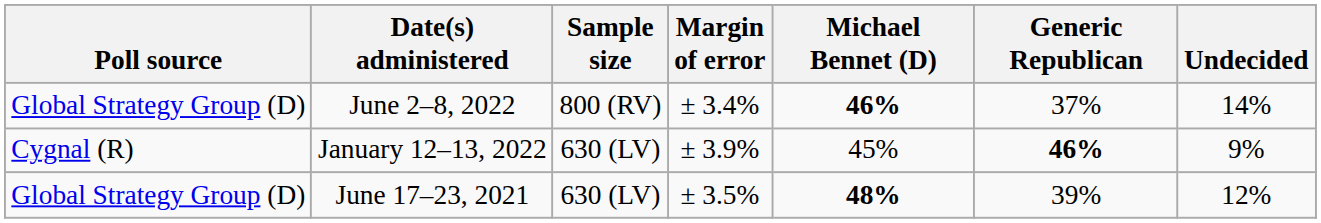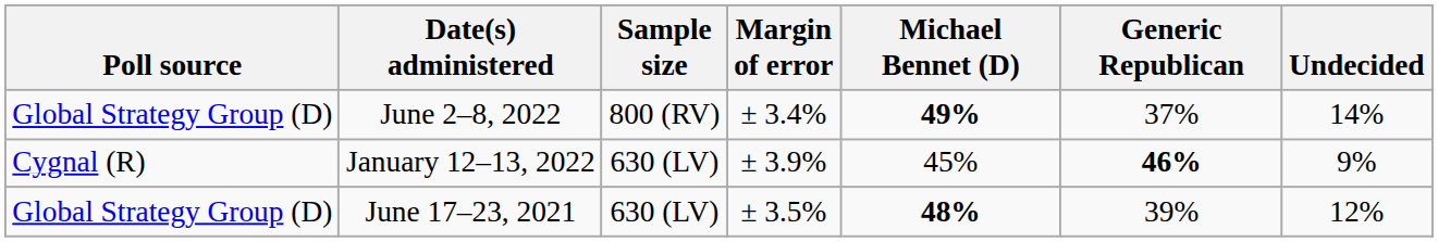 <table class="wikitable" style="font-size:90%;text-align:center;">
 <tr valign=bottom>
 <th>Poll source</th>
 <th>Date(s)<br>administered</th>
 <th>Sample<br>size</th>
 <th>Margin<br>of error</th>
 <th style="width:100px;">Michael<br>Bennet (D)</th>
 <th style="width:100px;">Generic<br>Republican</th>
 <th>Undecided</th>
 </tr>
 <tr>
 <td style="text-align:left;"><a href='#'>Global Strategy Group</a> (D)</td>
 <td>June 2–8, 2022</td>
 <td>800 (RV)</td>
 <td>± 3.4%</td>
-<td><strong>46%</strong></td>
+<td><strong>49%</strong></td>
 <td>37%</td>
 <td>14%</td>
 </tr>
 <tr>
 <td style="text-align:left;"><a href='#'>Cygnal</a> (R)</td>
 <td>January 12–13, 2022</td>
 <td>630 (LV)</td>
 <td>± 3.9%</td>
 <td>45%</td>
 <td><strong>46%</strong></td>
 <td>9%</td>
 </tr>
 <tr>
 <td style="text-align:left;"><a href='#'>Global Strategy Group</a> (D)</td>
 <td>June 17–23, 2021</td>
 <td>630 (LV)</td>
 <td>± 3.5%</td>
 <td><strong>48%</strong></td>
 <td>39%</td>
 <td>12%</td>
 </tr>
 </table>
